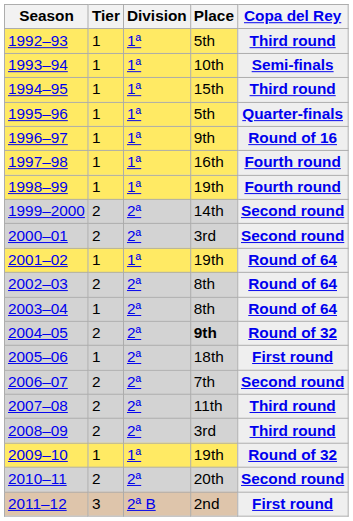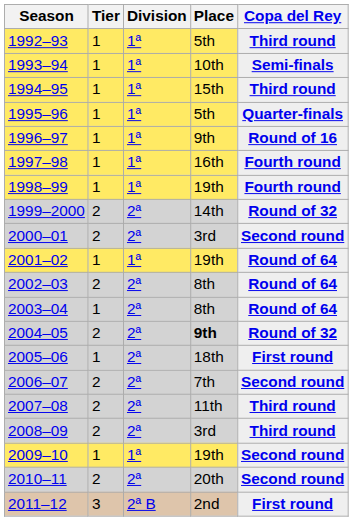 <table class="wikitable">
 <tr style="background:#f0f6fa;">
 <th>Season</th>
 <th>Tier</th>
 <th>Division</th>
 <th>Place</th>
 <th><a href='#'>Copa del Rey</a></th>
 </tr>
 <tr>
 <td style="background:#FFEA64;"><a href='#'>1992–93</a></td>
 <td style="background:#FFEA64;">1</td>
 <td style="background:#FFEA64;"><a href='#'>1ª</a></td>
 <td style="background:#FFEA64;">5th</td>
 <th style="background:#efefef;"><a href='#'>Third round</a></th>
 </tr>
 <tr>
 <td style="background:#FFEA64;"><a href='#'>1993–94</a></td>
 <td style="background:#FFEA64;">1</td>
 <td style="background:#FFEA64;"><a href='#'>1ª</a></td>
 <td style="background:#FFEA64;">10th</td>
 <th style="background:#efefef;"><a href='#'>Semi-finals</a></th>
 </tr>
 <tr>
 <td style="background:#FFEA64;"><a href='#'>1994–95</a></td>
 <td style="background:#FFEA64;">1</td>
 <td style="background:#FFEA64;"><a href='#'>1ª</a></td>
 <td style="background:#FFEA64;">15th</td>
 <th style="background:#efefef;"><a href='#'>Third round</a></th>
 </tr>
 <tr>
 <td style="background:#FFEA64;"><a href='#'>1995–96</a></td>
 <td style="background:#FFEA64;">1</td>
 <td style="background:#FFEA64;"><a href='#'>1ª</a></td>
 <td style="background:#FFEA64;">5th</td>
 <th style="background:#efefef;"><a href='#'>Quarter-finals</a></th>
 </tr>
 <tr>
 <td style="background:#FFEA64;"><a href='#'>1996–97</a></td>
 <td style="background:#FFEA64;">1</td>
 <td style="background:#FFEA64;"><a href='#'>1ª</a></td>
 <td style="background:#FFEA64;">9th</td>
 <th style="background:#efefef;"><a href='#'>Round of 16</a></th>
 </tr>
 <tr>
 <td style="background:#FFEA64;"><a href='#'>1997–98</a></td>
 <td style="background:#FFEA64;">1</td>
 <td style="background:#FFEA64;"><a href='#'>1ª</a></td>
 <td style="background:#FFEA64;">16th</td>
 <th style="background:#efefef;"><a href='#'>Fourth round</a></th>
 </tr>
 <tr>
 <td style="background:#FFEA64;"><a href='#'>1998–99</a></td>
 <td style="background:#FFEA64;">1</td>
 <td style="background:#FFEA64;"><a href='#'>1ª</a></td>
 <td style="background:#FFEA64;">19th</td>
 <th style="background:#efefef;"><a href='#'>Fourth round</a></th>
 </tr>
 <tr>
 <td style="background:#D3D3D3;"><a href='#'>1999–2000</a></td>
 <td style="background:#D3D3D3;">2</td>
 <td style="background:#D3D3D3;"><a href='#'>2ª</a></td>
 <td style="background:#D3D3D3;">14th</td>
-<th style="background:#efefef;"><a href='#'>Second round</a></th>
+<th style="background:#efefef;"><a href='#'>Round of 32</a></th>
 </tr>
 <tr>
 <td style="background:#D3D3D3;"><a href='#'>2000–01</a></td>
 <td style="background:#D3D3D3;">2</td>
 <td style="background:#D3D3D3;"><a href='#'>2ª</a></td>
 <td style="background:#D3D3D3;">3rd</td>
 <th style="background:#efefef;"><a href='#'>Second round</a></th>
 </tr>
 <tr>
 <td style="background:#FFEA64;"><a href='#'>2001–02</a></td>
 <td style="background:#FFEA64;">1</td>
 <td style="background:#FFEA64;"><a href='#'>1ª</a></td>
 <td style="background:#FFEA64;">19th</td>
 <th style="background:#efefef;"><a href='#'>Round of 64</a></th>
 </tr>
 <tr>
 <td style="background:#D3D3D3;"><a href='#'>2002–03</a></td>
 <td style="background:#D3D3D3;">2</td>
 <td style="background:#D3D3D3;"><a href='#'>2ª</a></td>
 <td style="background:#D3D3D3;">8th</td>
 <th style="background:#efefef;"><a href='#'>Round of 64</a></th>
 </tr>
 <tr>
 <td style="background:#D3D3D3;"><a href='#'>2003–04</a></td>
 <td style="background:#D3D3D3;">1</td>
 <td style="background:#D3D3D3;"><a href='#'>2ª</a></td>
 <td style="background:#D3D3D3;">8th</td>
 <th style="background:#efefef;"><a href='#'>Round of 64</a></th>
 </tr>
 <tr>
 <td style="background:#D3D3D3;"><a href='#'>2004–05</a></td>
 <td style="background:#D3D3D3;">2</td>
 <td style="background:#D3D3D3;"><a href='#'>2ª</a></td>
 <td style="background:#D3D3D3;"><strong>9th</strong></td>
 <th style="background:#efefef;"><a href='#'>Round of 32</a></th>
 </tr>
 <tr>
 <td style="background:#D3D3D3;"><a href='#'>2005–06</a></td>
 <td style="background:#D3D3D3;">1</td>
 <td style="background:#D3D3D3;"><a href='#'>2ª</a></td>
 <td style="background:#D3D3D3;">18th</td>
 <th style="background:#efefef;"><a href='#'>First round</a></th>
 </tr>
 <tr>
 <td style="background:#D3D3D3;"><a href='#'>2006–07</a></td>
 <td style="background:#D3D3D3;">2</td>
 <td style="background:#D3D3D3;"><a href='#'>2ª</a></td>
 <td style="background:#D3D3D3;">7th</td>
 <th style="background:#efefef;"><a href='#'>Second round</a></th>
 </tr>
 <tr>
 <td style="background:#D3D3D3;"><a href='#'>2007–08</a></td>
 <td style="background:#D3D3D3;">2</td>
 <td style="background:#D3D3D3;"><a href='#'>2ª</a></td>
 <td style="background:#D3D3D3;">11th</td>
 <th style="background:#efefef;"><a href='#'>Third round</a></th>
 </tr>
 <tr>
 <td style="background:#D3D3D3;"><a href='#'>2008–09</a></td>
 <td style="background:#D3D3D3;">2</td>
 <td style="background:#D3D3D3;"><a href='#'>2ª</a></td>
 <td style="background:#D3D3D3;">3rd</td>
 <th style="background:#efefef;"><a href='#'>Third round</a></th>
 </tr>
 <tr>
 <td style="background:#FFEA64;"><a href='#'>2009–10</a></td>
 <td style="background:#FFEA64;">1</td>
 <td style="background:#FFEA64;"><a href='#'>1ª</a></td>
 <td style="background:#FFEA64;">19th</td>
-<th style="background:#efefef;"><a href='#'>Round of 32</a></th>
+<th style="background:#efefef;"><a href='#'>Second round</a></th>
 </tr>
 <tr>
 <td style="background:#D3D3D3;"><a href='#'>2010–11</a></td>
 <td style="background:#D3D3D3;">2</td>
 <td style="background:#D3D3D3;"><a href='#'>2ª</a></td>
 <td style="background:#D3D3D3;">20th</td>
 <th style="background:#efefef;"><a href='#'>Second round</a></th>
 </tr>
 <tr>
 <td style="background:#DEC5AB;"><a href='#'>2011–12</a></td>
 <td style="background:#DEC5AB;">3</td>
 <td style="background:#DEC5AB;"><a href='#'>2ª B</a></td>
 <td style="background:#DEC5AB;">2nd</td>
 <th style="background:#efefef;"><a href='#'>First round</a></th>
 </tr>
 </table>
